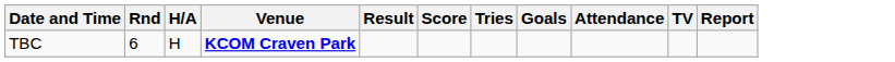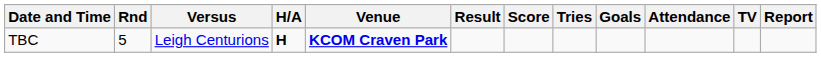 <table class="wikitable" style="font-size:85%;">
 <tr>
 <th>Date and Time</th>
 <th>Rnd</th>
+<th>Versus</th>
 <th>H/A</th>
 <th>Venue</th>
 <th>Result</th>
 <th>Score</th>
 <th>Tries</th>
 <th>Goals</th>
 <th>Attendance</th>
 <th>TV</th>
 <th>Report</th>
 </tr>
 <tr>
 <td>TBC</td>
-<td>6</td>
-<td>H</td>
+<td>5</td>
+<td> <a href='#'>Leigh Centurions</a></td>
+<td><strong>H</strong></td>
 <td><strong><a href='#'>KCOM Craven Park</a></strong></td>
 <td></td>
 <td></td>
 <td></td>
 <td></td>
 <td></td>
 <td></td>
 <td></td>
 </tr>
 </table>
